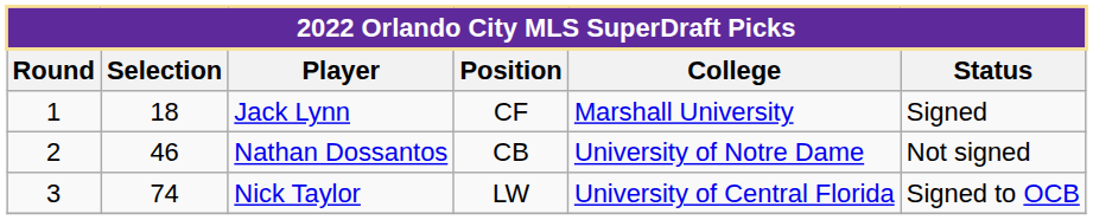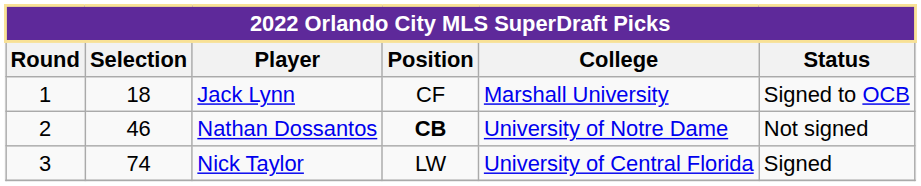 <table class="wikitable" style="text-align:left; font-size:95%;">
 <tr>
 <th colspan="6" style="background:#5E299A; color:white; border:2px solid #F8E196;" scope="col">2022 Orlando City MLS SuperDraft Picks</th>
 </tr>
 <tr>
 <th>Round</th>
 <th>Selection</th>
 <th>Player</th>
 <th>Position</th>
 <th>College</th>
 <th>Status</th>
 </tr>
 <tr>
 <td align="center">1</td>
 <td align="center">18</td>
 <td> <a href='#'>Jack Lynn</a></td>
 <td align="center">CF</td>
 <td> <a href='#'>Marshall University</a></td>
-<td>Signed</td>
+<td>Signed to <a href='#'>OCB</a></td>
 </tr>
 <tr>
 <td align="center">2</td>
 <td align="center">46</td>
 <td> <a href='#'>Nathan Dossantos</a></td>
-<td align="center">CB</td>
+<td align="center"><strong>CB</strong></td>
 <td> <a href='#'>University of Notre Dame</a></td>
 <td>Not signed</td>
 </tr>
 <tr>
 <td align="center">3</td>
 <td align="center">74</td>
 <td> <a href='#'>Nick Taylor</a></td>
 <td align="center">LW</td>
 <td> <a href='#'>University of Central Florida</a></td>
-<td>Signed to <a href='#'>OCB</a></td>
+<td>Signed</td>
 </tr>
 <tr>
 </tr>
 </table>
